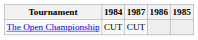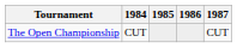 <table class="wikitable" style="font-size:95%;text-align:center;">
 <tr>
 <th>Tournament</th>
 <th>1984</th>
+<th>1985</th>
+<th>1986</th>
 <th>1987</th>
-<th>1986</th>
-<th>1985</th>
 </tr>
 <tr>
 <td align=left><a href='#'>The Open Championship</a></td>
 <td>CUT</td>
-<td>CUT</td>
 <td style="background:#eeeeee;"></td>
 <td style="background:#eeeeee;"></td>
+<td>CUT</td>
 </tr>
 </table>
